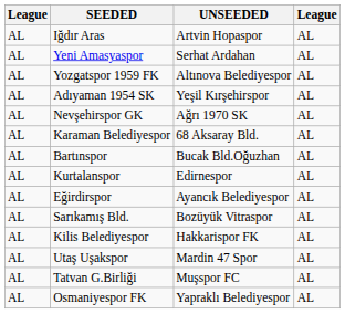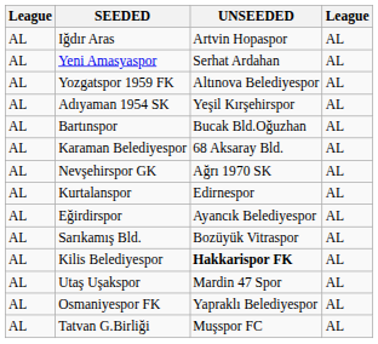 <table class="wikitable">
 <tr>
 <th>League</th>
 <th>SEEDED</th>
 <th>UNSEEDED</th>
 <th>League</th>
 </tr>
 <tr>
 <td>AL</td>
 <td>Iğdır Aras</td>
 <td>Artvin  Hopaspor</td>
 <td>AL</td>
 </tr>
 <tr>
 <td>AL</td>
 <td><a href='#'>Yeni Amasyaspor</a></td>
 <td>Serhat  Ardahan</td>
 <td>AL</td>
 </tr>
 <tr>
 <td>AL</td>
 <td>Yozgatspor  1959 FK</td>
 <td>Altınova  Belediyespor</td>
 <td>AL</td>
 </tr>
 <tr>
 <td>AL</td>
 <td>Adıyaman  1954 SK</td>
 <td>Yeşil  Kırşehirspor</td>
 <td>AL</td>
 </tr>
 <tr>
 <td>AL</td>
-<td>Nevşehirspor  GK</td>
-<td>Ağrı  1970 SK</td>
+<td>Bartınspor</td>
+<td>Bucak  Bld.Oğuzhan</td>
 <td>AL</td>
 </tr>
 <tr>
 <td>AL</td>
 <td>Karaman  Belediyespor</td>
 <td>68 Aksaray  Bld.</td>
 <td>AL</td>
 </tr>
 <tr>
 <td>AL</td>
-<td>Bartınspor</td>
-<td>Bucak  Bld.Oğuzhan</td>
+<td>Nevşehirspor  GK</td>
+<td>Ağrı  1970 SK</td>
 <td>AL</td>
 </tr>
 <tr>
 <td>AL</td>
 <td>Kurtalanspor</td>
 <td>Edirnespor</td>
 <td>AL</td>
 </tr>
 <tr>
 <td>AL</td>
 <td>Eğirdirspor</td>
 <td>Ayancık  Belediyespor</td>
 <td>AL</td>
 </tr>
 <tr>
 <td>AL</td>
 <td>Sarıkamış  Bld.</td>
 <td>Bozüyük  Vitraspor</td>
 <td>AL</td>
 </tr>
 <tr>
 <td>AL</td>
 <td>Kilis  Belediyespor</td>
-<td>Hakkarispor  FK</td>
+<td><strong>Hakkarispor  FK</strong></td>
 <td>AL</td>
 </tr>
 <tr>
 <td>AL</td>
 <td>Utaş  Uşakspor</td>
 <td>Mardin  47 Spor</td>
 <td>AL</td>
 </tr>
 <tr>
 <td>AL</td>
+<td>Osmaniyespor  FK</td>
+<td>Yapraklı  Belediyespor</td>
+<td>AL</td>
+</tr>
+<tr>
+<td>AL</td>
 <td>Tatvan  G.Birliği</td>
 <td>Muşspor FC</td>
 <td>AL</td>
 </tr>
-<tr>
-<td>AL</td>
-<td>Osmaniyespor  FK</td>
-<td>Yapraklı  Belediyespor</td>
-<td>AL</td>
-</tr>
 </table>
